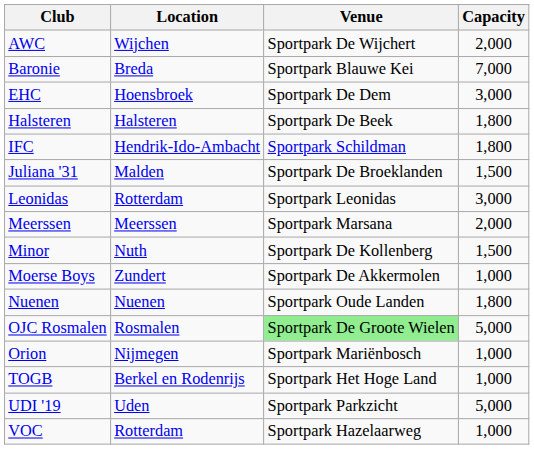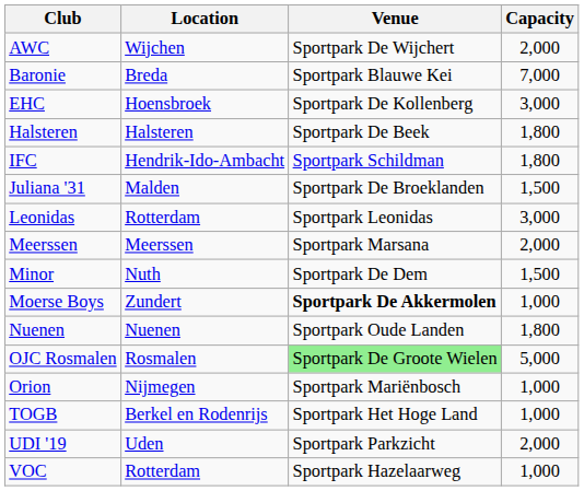 <table class="wikitable sortable">
 <tr>
 <th>Club</th>
 <th>Location</th>
 <th>Venue</th>
 <th>Capacity</th>
 </tr>
 <tr>
 <td><a href='#'>AWC</a></td>
 <td><a href='#'>Wijchen</a></td>
 <td>Sportpark De Wijchert</td>
 <td style="text-align: center;">2,000</td>
 </tr>
 <tr>
 <td><a href='#'>Baronie</a></td>
 <td><a href='#'>Breda</a></td>
 <td>Sportpark Blauwe Kei</td>
 <td style="text-align: center;">7,000</td>
 </tr>
 <tr>
 <td><a href='#'>EHC</a></td>
 <td><a href='#'>Hoensbroek</a></td>
-<td>Sportpark De Dem</td>
+<td>Sportpark De Kollenberg</td>
 <td style="text-align: center;">3,000</td>
 </tr>
 <tr>
 <td><a href='#'>Halsteren</a></td>
 <td><a href='#'>Halsteren</a></td>
 <td>Sportpark De Beek</td>
 <td style="text-align: center;">1,800</td>
 </tr>
 <tr>
 <td><a href='#'>IFC</a></td>
 <td><a href='#'>Hendrik-Ido-Ambacht</a></td>
 <td><a href='#'>Sportpark Schildman</a></td>
 <td style="text-align: center;">1,800</td>
 </tr>
 <tr>
 <td><a href='#'>Juliana '31</a></td>
 <td><a href='#'>Malden</a></td>
 <td>Sportpark De Broeklanden</td>
 <td style="text-align: center;">1,500</td>
 </tr>
 <tr>
 <td><a href='#'>Leonidas</a></td>
 <td><a href='#'>Rotterdam</a></td>
 <td>Sportpark Leonidas</td>
 <td style="text-align: center;">3,000</td>
 </tr>
 <tr>
 <td><a href='#'>Meerssen</a></td>
 <td><a href='#'>Meerssen</a></td>
 <td>Sportpark Marsana</td>
 <td style="text-align: center;">2,000</td>
 </tr>
 <tr>
 <td><a href='#'>Minor</a></td>
 <td><a href='#'>Nuth</a></td>
-<td>Sportpark De Kollenberg</td>
+<td>Sportpark De Dem</td>
 <td style="text-align: center;">1,500</td>
 </tr>
 <tr>
 <td><a href='#'>Moerse Boys</a></td>
 <td><a href='#'>Zundert</a></td>
-<td>Sportpark De Akkermolen</td>
+<td><strong>Sportpark De Akkermolen</strong></td>
 <td style="text-align: center;">1,000</td>
 </tr>
 <tr>
 <td><a href='#'>Nuenen</a></td>
 <td><a href='#'>Nuenen</a></td>
 <td>Sportpark Oude Landen</td>
 <td style="text-align: center;">1,800</td>
 </tr>
 <tr>
 <td><a href='#'>OJC Rosmalen</a></td>
 <td><a href='#'>Rosmalen</a></td>
 <td style="background: lightgreen;">Sportpark De Groote Wielen</td>
 <td style="text-align: center;">5,000</td>
 </tr>
 <tr>
 <td><a href='#'>Orion</a></td>
 <td><a href='#'>Nijmegen</a></td>
 <td>Sportpark Mariënbosch</td>
 <td style="text-align: center;">1,000</td>
 </tr>
 <tr>
 <td><a href='#'>TOGB</a></td>
 <td><a href='#'>Berkel en Rodenrijs</a></td>
 <td>Sportpark Het Hoge Land</td>
 <td style="text-align: center;">1,000</td>
 </tr>
 <tr>
 <td><a href='#'>UDI '19</a></td>
 <td><a href='#'>Uden</a></td>
 <td>Sportpark Parkzicht</td>
-<td style="text-align: center;">5,000</td>
+<td style="text-align: center;">2,000</td>
 </tr>
 <tr>
 <td><a href='#'>VOC</a></td>
 <td><a href='#'>Rotterdam</a></td>
 <td>Sportpark Hazelaarweg</td>
 <td style="text-align: center;">1,000</td>
 </tr>
 </table>
